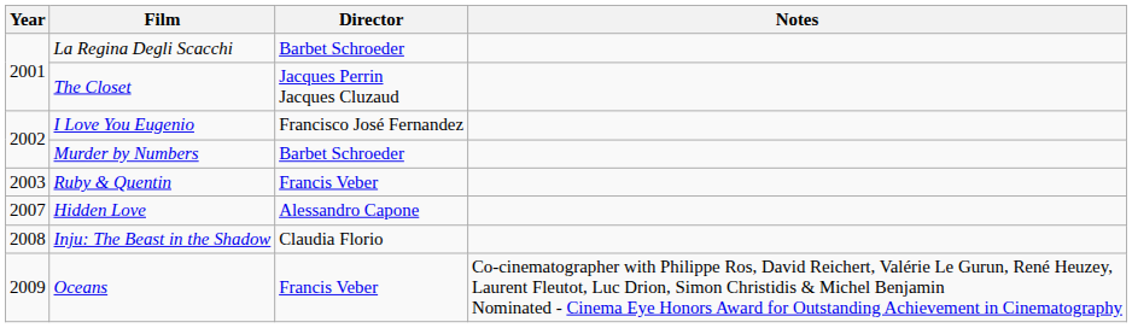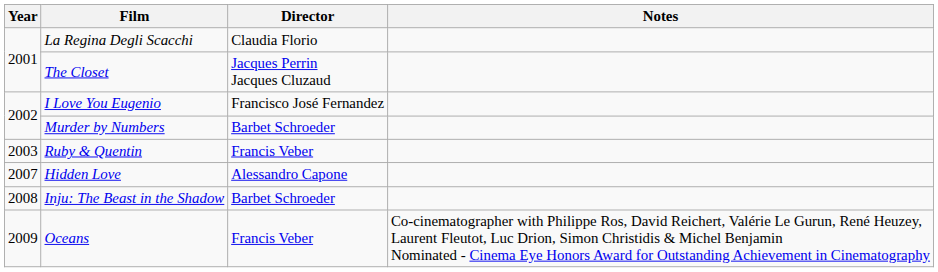 <table class="wikitable">
 <tr>
 <th>Year</th>
 <th>Film</th>
 <th>Director</th>
 <th>Notes</th>
 </tr>
 <tr>
 <td rowspan="2">2001</td>
 <td><em>La Regina Degli Scacchi</em></td>
-<td><a href='#'>Barbet Schroeder</a></td>
+<td>Claudia Florio</td>
 <td></td>
 </tr>
 <tr>
 <td><a href='#'><em>The Closet</em></a></td>
 <td><a href='#'>Jacques Perrin</a><br>Jacques Cluzaud</td>
 <td></td>
 </tr>
 <tr>
 <td rowspan="2">2002</td>
 <td><em><a href='#'>I Love You Eugenio</a></em></td>
 <td>Francisco José Fernandez</td>
 <td></td>
 </tr>
 <tr>
 <td><em><a href='#'>Murder by Numbers</a></em></td>
 <td><a href='#'>Barbet Schroeder</a></td>
 <td></td>
 </tr>
 <tr>
 <td>2003</td>
 <td><em><a href='#'>Ruby & Quentin</a></em></td>
 <td><a href='#'>Francis Veber</a></td>
 <td></td>
 </tr>
 <tr>
 <td>2007</td>
 <td><em><a href='#'>Hidden Love</a></em></td>
 <td><a href='#'>Alessandro Capone</a></td>
 <td></td>
 </tr>
 <tr>
 <td>2008</td>
 <td><em><a href='#'>Inju: The Beast in the Shadow</a></em></td>
-<td>Claudia Florio</td>
+<td><a href='#'>Barbet Schroeder</a></td>
 <td></td>
 </tr>
 <tr>
 <td>2009</td>
 <td><a href='#'><em>Oceans</em></a></td>
 <td><a href='#'>Francis Veber</a></td>
 <td>Co-cinematographer with Philippe Ros, David Reichert, Valérie Le Gurun, René Heuzey,<br>Laurent Fleutot, Luc Drion, Simon Christidis & Michel Benjamin<br>Nominated - <a href='#'>Cinema Eye Honors Award for Outstanding Achievement in Cinematography</a></td>
 </tr>
 </table>
